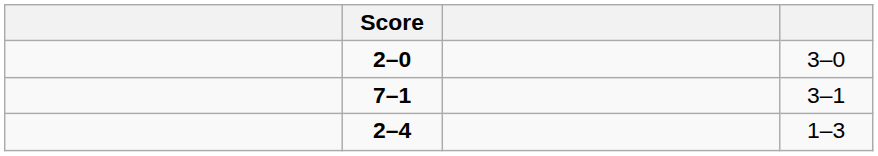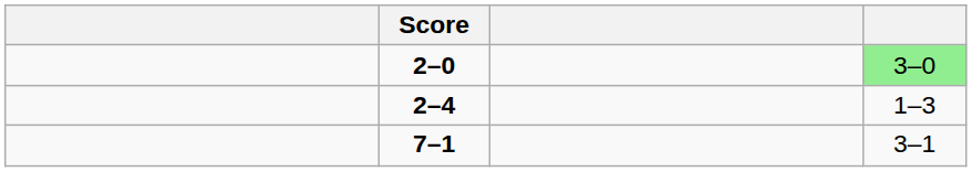 <table class="wikitable" style="text-align: center; ">
 <tr>
 <th align="right" width="270"></th>
 <th width="65">Score</th>
 <th align="left" width="270"></th>
 <th width="65"></th>
 </tr>
 <tr>
 <td align="left"><strong></strong></td>
 <td><strong>2–0</strong></td>
 <td align="left"></td>
-<td>3–0 <strong></strong></td>
+<td style="background: lightgreen;">3–0 <strong></strong></td>
+</tr>
+<tr>
+<td align="left"></td>
+<td><strong>2–4</strong></td>
+<td align="left"><strong></strong></td>
+<td>1–3 <strong></strong></td>
 </tr>
 <tr>
 <td align="left"><strong></strong></td>
 <td><strong>7–1</strong></td>
 <td align="left"></td>
 <td>3–1 <strong></strong></td>
 </tr>
-<tr>
-<td align="left"></td>
-<td><strong>2–4</strong></td>
-<td align="left"><strong></strong></td>
-<td>1–3 <strong></strong></td>
-</tr>
 </table>
